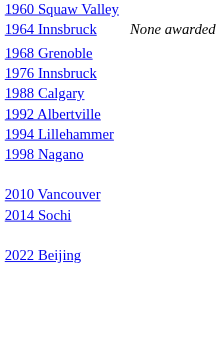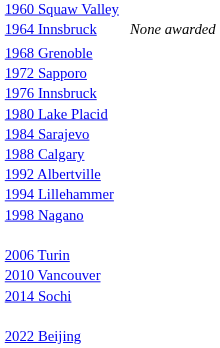 <table>
 <tr>
 <td><a href='#'>1960 Squaw Valley</a><br></td>
 <td></td>
 <td></td>
 <td></td>
 </tr>
 <tr valign="top">
 <td rowspan=2><a href='#'>1964 Innsbruck</a><br></td>
 <td rowspan=2></td>
 <td></td>
 <td rowspan=2 align=center><em>None awarded</em></td>
 </tr>
 <tr>
 </tr>
 <tr>
 <td></td>
 </tr>
 <tr>
 <td><a href='#'>1968 Grenoble</a><br></td>
 <td></td>
 <td></td>
 <td></td>
 </tr>
 <tr>
+<td><a href='#'>1972 Sapporo</a><br></td>
+<td></td>
+<td></td>
+<td></td>
+</tr>
+<tr>
 <td><a href='#'>1976 Innsbruck</a><br></td>
+<td></td>
+<td></td>
+<td></td>
+</tr>
+<tr>
+<td><a href='#'>1980 Lake Placid</a><br></td>
+<td></td>
+<td></td>
+<td></td>
+</tr>
+<tr>
+<td><a href='#'>1984 Sarajevo</a><br></td>
 <td></td>
 <td></td>
 <td></td>
 </tr>
 <tr>
 <td><a href='#'>1988 Calgary</a><br></td>
 <td></td>
 <td></td>
 <td></td>
 </tr>
 <tr>
 <td><a href='#'>1992 Albertville</a><br></td>
 <td></td>
 <td></td>
 <td></td>
 </tr>
 <tr>
 <td><a href='#'>1994 Lillehammer</a><br></td>
 <td></td>
 <td></td>
 <td></td>
 </tr>
 <tr>
 <td><a href='#'>1998 Nagano</a><br></td>
 <td></td>
 <td></td>
 <td></td>
 </tr>
 <tr>
 <td><br></td>
 <td></td>
 <td></td>
 <td></td>
 </tr>
 <tr>
+<td><a href='#'>2006 Turin</a><br></td>
+<td></td>
+<td></td>
+<td></td>
+</tr>
+<tr>
 <td><a href='#'>2010 Vancouver</a><br></td>
 <td></td>
 <td></td>
 <td></td>
 </tr>
 <tr>
 <td><a href='#'>2014 Sochi</a><br></td>
 <td></td>
 <td></td>
 <td></td>
 </tr>
 <tr>
 <td><br></td>
 <td></td>
 <td></td>
 <td></td>
 </tr>
 <tr>
 <td><a href='#'>2022 Beijing</a> <br></td>
 <td></td>
 <td></td>
 <td></td>
 </tr>
 <tr>
 </tr>
 </table>
